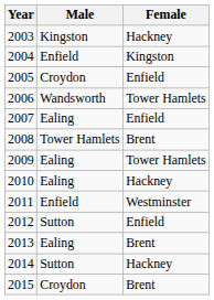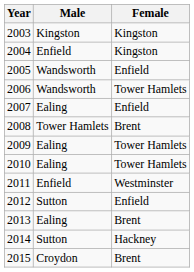 <table class="wikitable">
 <tr>
 <th>Year</th>
 <th>Male</th>
 <th>Female</th>
 </tr>
 <tr>
 <td>2003</td>
 <td>Kingston</td>
-<td>Hackney</td>
+<td>Kingston</td>
 </tr>
 <tr>
 <td>2004</td>
 <td>Enfield</td>
 <td>Kingston</td>
 </tr>
 <tr>
 <td>2005</td>
-<td>Croydon</td>
+<td>Wandsworth</td>
 <td>Enfield</td>
 </tr>
 <tr>
 <td>2006</td>
 <td>Wandsworth</td>
 <td>Tower Hamlets</td>
 </tr>
 <tr>
 <td>2007</td>
 <td>Ealing</td>
 <td>Enfield</td>
 </tr>
 <tr>
 <td>2008</td>
 <td>Tower Hamlets</td>
 <td>Brent</td>
 </tr>
 <tr>
 <td>2009</td>
 <td>Ealing</td>
 <td>Tower Hamlets</td>
 </tr>
 <tr>
 <td>2010</td>
 <td>Ealing</td>
-<td>Hackney</td>
+<td>Tower Hamlets</td>
 </tr>
 <tr>
 <td>2011</td>
 <td>Enfield</td>
 <td>Westminster</td>
 </tr>
 <tr>
 <td>2012</td>
 <td>Sutton</td>
 <td>Enfield</td>
 </tr>
 <tr>
 <td>2013</td>
 <td>Ealing</td>
 <td>Brent</td>
 </tr>
 <tr>
 <td>2014</td>
 <td>Sutton</td>
 <td>Hackney</td>
 </tr>
 <tr>
 <td>2015</td>
 <td>Croydon</td>
 <td>Brent</td>
 </tr>
 </table>
